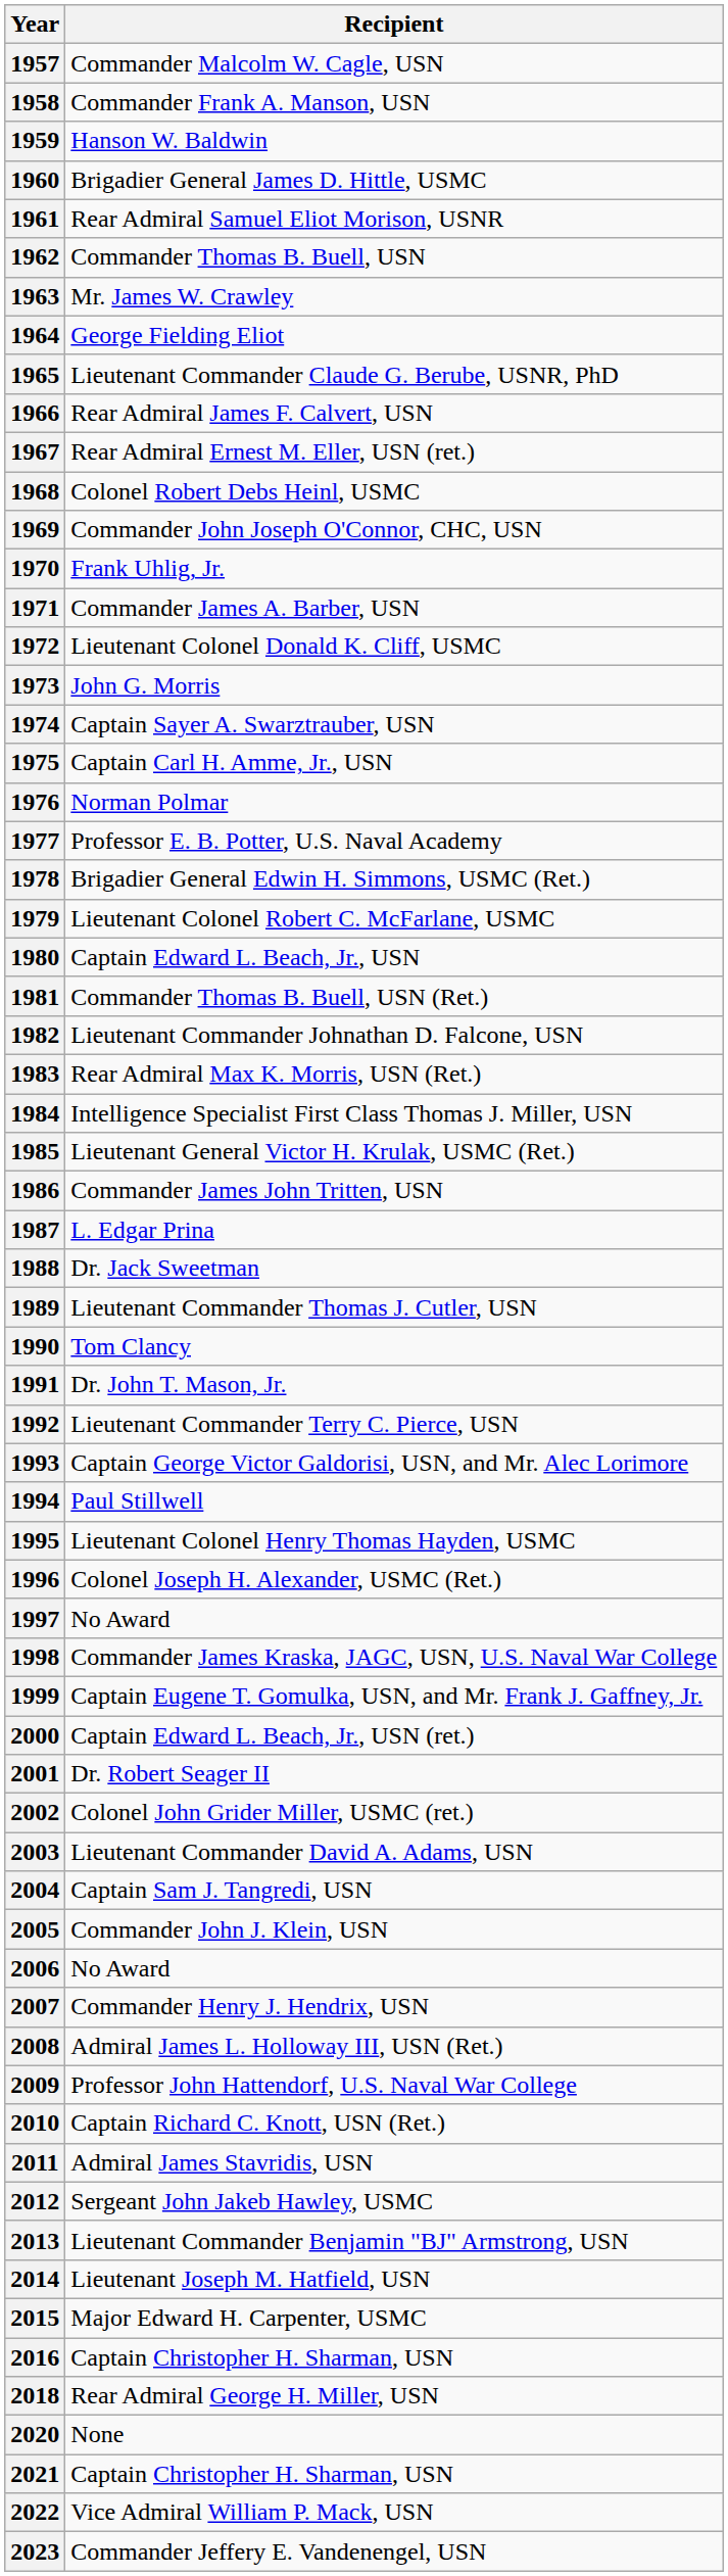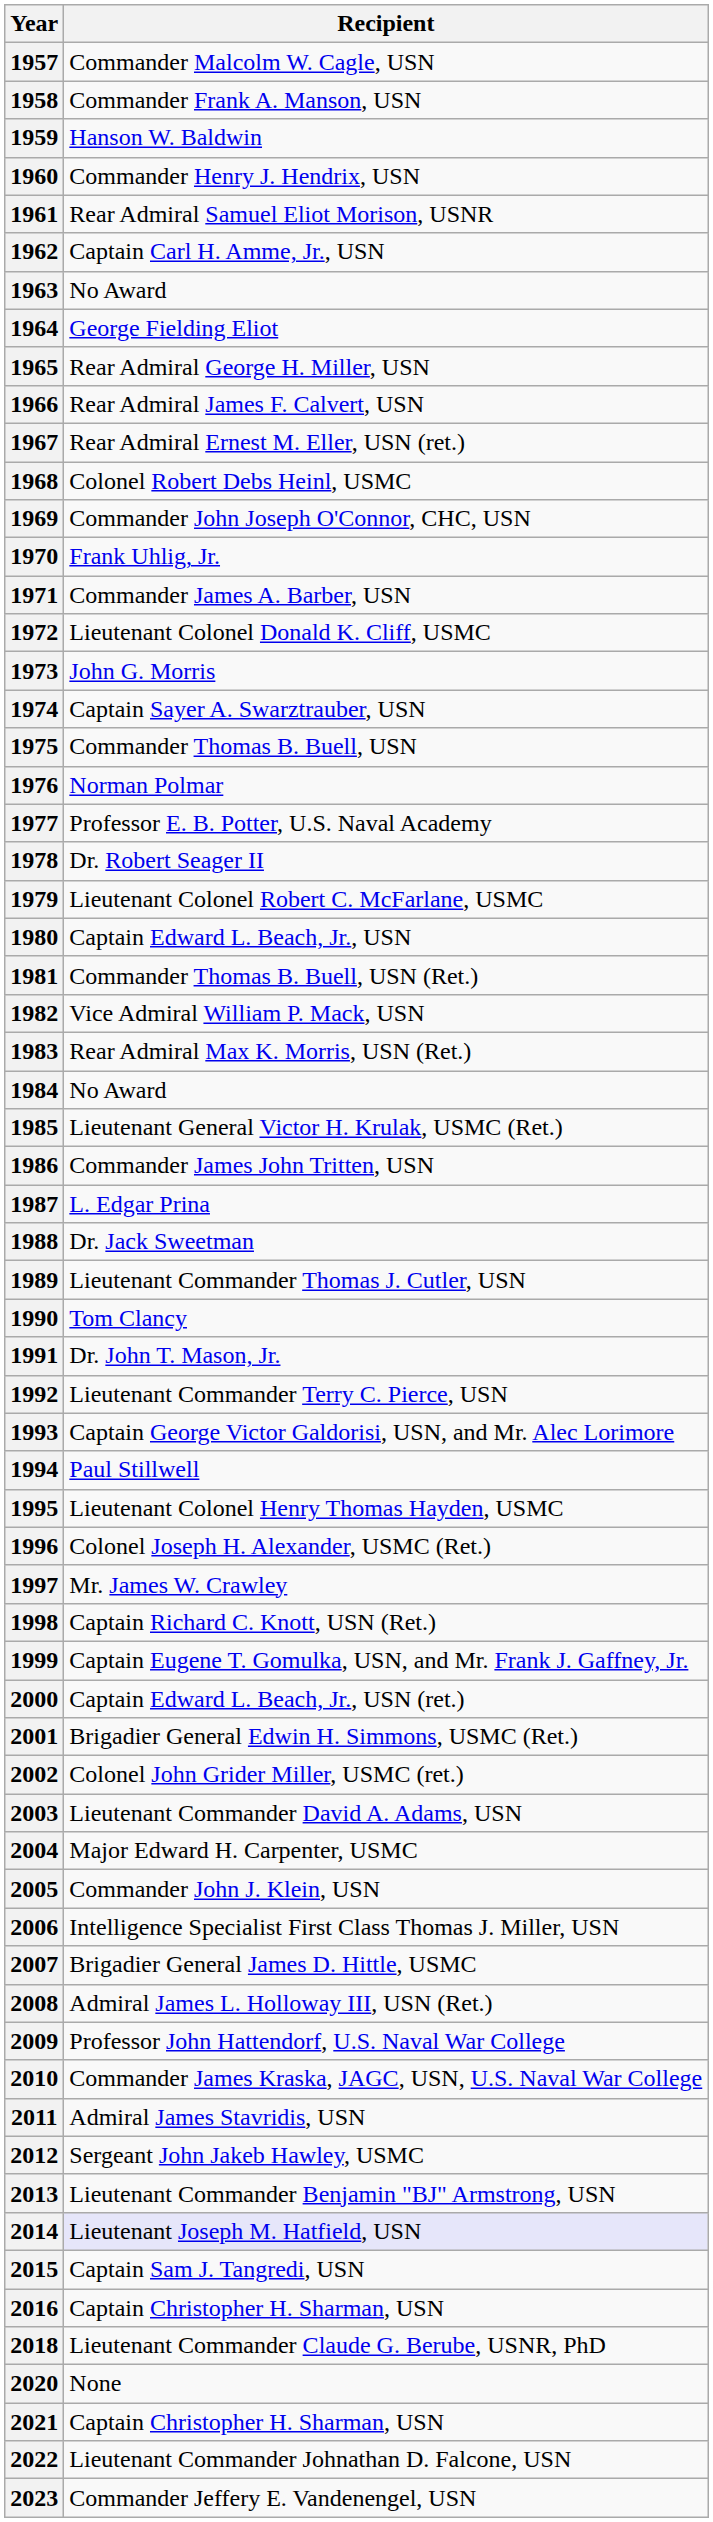 <table class="wikitable" style="margin:1em 0">
 <tr>
 <th>Year</th>
 <th>Recipient</th>
 </tr>
 <tr>
 <th>1957</th>
 <td>Commander <a href='#'>Malcolm W. Cagle</a>, USN</td>
 </tr>
 <tr>
 <th>1958</th>
 <td>Commander <a href='#'>Frank A. Manson</a>, USN</td>
 </tr>
 <tr>
 <th>1959</th>
 <td><a href='#'>Hanson W. Baldwin</a></td>
 </tr>
 <tr>
 <th>1960</th>
-<td>Brigadier General <a href='#'>James D. Hittle</a>, USMC</td>
+<td>Commander <a href='#'>Henry J. Hendrix</a>, USN</td>
 </tr>
 <tr>
 <th>1961</th>
 <td>Rear Admiral <a href='#'>Samuel Eliot Morison</a>, USNR</td>
 </tr>
 <tr>
 <th>1962</th>
-<td>Commander <a href='#'>Thomas B. Buell</a>, USN</td>
+<td>Captain <a href='#'>Carl H. Amme, Jr.</a>, USN</td>
 </tr>
 <tr>
 <th>1963</th>
-<td>Mr. <a href='#'>James W. Crawley</a></td>
+<td>No Award</td>
 </tr>
 <tr>
 <th>1964</th>
 <td><a href='#'>George Fielding Eliot</a></td>
 </tr>
 <tr>
 <th>1965</th>
-<td>Lieutenant Commander <a href='#'>Claude G. Berube</a>, USNR, PhD</td>
+<td>Rear Admiral <a href='#'>George H. Miller</a>, USN</td>
 </tr>
 <tr>
 <th>1966</th>
 <td>Rear Admiral <a href='#'>James F. Calvert</a>, USN</td>
 </tr>
 <tr>
 <th>1967</th>
 <td>Rear Admiral <a href='#'>Ernest M. Eller</a>, USN (ret.)</td>
 </tr>
 <tr>
 <th>1968</th>
 <td>Colonel <a href='#'>Robert Debs Heinl</a>, USMC</td>
 </tr>
 <tr>
 <th>1969</th>
 <td>Commander <a href='#'>John Joseph O'Connor</a>, CHC, USN</td>
 </tr>
 <tr>
 <th>1970</th>
 <td><a href='#'>Frank Uhlig, Jr.</a></td>
 </tr>
 <tr>
 <th>1971</th>
 <td>Commander <a href='#'>James A. Barber</a>, USN</td>
 </tr>
 <tr>
 <th>1972</th>
 <td>Lieutenant Colonel <a href='#'>Donald K. Cliff</a>, USMC</td>
 </tr>
 <tr>
 <th>1973</th>
 <td><a href='#'>John G. Morris</a></td>
 </tr>
 <tr>
 <th>1974</th>
 <td>Captain <a href='#'>Sayer A. Swarztrauber</a>, USN</td>
 </tr>
 <tr>
 <th>1975</th>
-<td>Captain <a href='#'>Carl H. Amme, Jr.</a>, USN</td>
+<td>Commander <a href='#'>Thomas B. Buell</a>, USN</td>
 </tr>
 <tr>
 <th>1976</th>
 <td><a href='#'>Norman Polmar</a></td>
 </tr>
 <tr>
 <th>1977</th>
 <td>Professor <a href='#'>E. B. Potter</a>, U.S. Naval Academy</td>
 </tr>
 <tr>
 <th>1978</th>
-<td>Brigadier General <a href='#'>Edwin H. Simmons</a>, USMC (Ret.)</td>
+<td>Dr. <a href='#'>Robert Seager II</a></td>
 </tr>
 <tr>
 <th>1979</th>
 <td>Lieutenant Colonel <a href='#'>Robert C. McFarlane</a>, USMC</td>
 </tr>
 <tr>
 <th>1980</th>
 <td>Captain <a href='#'>Edward L. Beach, Jr.</a>, USN</td>
 </tr>
 <tr>
 <th>1981</th>
 <td>Commander <a href='#'>Thomas B. Buell</a>, USN (Ret.)</td>
 </tr>
 <tr>
 <th>1982</th>
-<td>Lieutenant Commander Johnathan D. Falcone, USN</td>
+<td>Vice Admiral <a href='#'>William P. Mack</a>, USN</td>
 </tr>
 <tr>
 <th>1983</th>
 <td>Rear Admiral <a href='#'>Max K. Morris</a>, USN (Ret.)</td>
 </tr>
 <tr>
 <th>1984</th>
-<td>Intelligence Specialist First Class Thomas J. Miller, USN</td>
+<td>No Award</td>
 </tr>
 <tr>
 <th>1985</th>
 <td>Lieutenant General <a href='#'>Victor H. Krulak</a>, USMC (Ret.)</td>
 </tr>
 <tr>
 <th>1986</th>
 <td>Commander <a href='#'>James John Tritten</a>, USN</td>
 </tr>
 <tr>
 <th>1987</th>
 <td><a href='#'>L. Edgar Prina</a></td>
 </tr>
 <tr>
 <th>1988</th>
 <td>Dr. <a href='#'>Jack Sweetman</a></td>
 </tr>
 <tr>
 <th>1989</th>
 <td>Lieutenant Commander <a href='#'>Thomas J. Cutler</a>, USN</td>
 </tr>
 <tr>
 <th>1990</th>
 <td><a href='#'>Tom Clancy</a></td>
 </tr>
 <tr>
 <th>1991</th>
 <td>Dr. <a href='#'>John T. Mason, Jr.</a></td>
 </tr>
 <tr>
 <th>1992</th>
 <td>Lieutenant Commander <a href='#'>Terry C. Pierce</a>, USN</td>
 </tr>
 <tr>
 <th>1993</th>
 <td>Captain <a href='#'>George Victor Galdorisi</a>, USN, and Mr. <a href='#'>Alec Lorimore</a></td>
 </tr>
 <tr>
 <th>1994</th>
 <td><a href='#'>Paul Stillwell</a></td>
 </tr>
 <tr>
 <th>1995</th>
 <td>Lieutenant Colonel <a href='#'>Henry Thomas Hayden</a>, USMC</td>
 </tr>
 <tr>
 <th>1996</th>
 <td>Colonel <a href='#'>Joseph H. Alexander</a>, USMC (Ret.)</td>
 </tr>
 <tr>
 <th>1997</th>
-<td>No Award</td>
+<td>Mr. <a href='#'>James W. Crawley</a></td>
 </tr>
 <tr>
 <th>1998</th>
-<td>Commander <a href='#'>James Kraska</a>, <a href='#'>JAGC</a>, USN, <a href='#'>U.S. Naval War College</a></td>
+<td>Captain <a href='#'>Richard C. Knott</a>, USN (Ret.)</td>
 </tr>
 <tr>
 <th>1999</th>
 <td>Captain <a href='#'>Eugene T. Gomulka</a>, USN, and Mr. <a href='#'>Frank J. Gaffney, Jr.</a></td>
 </tr>
 <tr>
 <th>2000</th>
 <td>Captain <a href='#'>Edward L. Beach, Jr.</a>, USN (ret.)</td>
 </tr>
 <tr>
 <th>2001</th>
-<td>Dr. <a href='#'>Robert Seager II</a></td>
+<td>Brigadier General <a href='#'>Edwin H. Simmons</a>, USMC (Ret.)</td>
 </tr>
 <tr>
 <th>2002</th>
 <td>Colonel <a href='#'>John Grider Miller</a>, USMC (ret.)</td>
 </tr>
 <tr>
 <th>2003</th>
 <td>Lieutenant Commander <a href='#'>David A. Adams</a>, USN</td>
 </tr>
 <tr>
 <th>2004</th>
-<td>Captain <a href='#'>Sam J. Tangredi</a>, USN</td>
+<td>Major Edward H. Carpenter, USMC</td>
 </tr>
 <tr>
 <th>2005</th>
 <td>Commander <a href='#'>John J. Klein</a>, USN</td>
 </tr>
 <tr>
 <th>2006</th>
-<td>No Award</td>
+<td>Intelligence Specialist First Class Thomas J. Miller, USN</td>
 </tr>
 <tr>
 <th>2007</th>
-<td>Commander <a href='#'>Henry J. Hendrix</a>, USN</td>
+<td>Brigadier General <a href='#'>James D. Hittle</a>, USMC</td>
 </tr>
 <tr>
 <th>2008</th>
 <td>Admiral <a href='#'>James L. Holloway III</a>, USN (Ret.)</td>
 </tr>
 <tr>
 <th>2009</th>
 <td>Professor <a href='#'>John Hattendorf</a>, <a href='#'>U.S. Naval War College</a></td>
 </tr>
 <tr>
 <th>2010</th>
-<td>Captain <a href='#'>Richard C. Knott</a>, USN (Ret.)</td>
+<td>Commander <a href='#'>James Kraska</a>, <a href='#'>JAGC</a>, USN, <a href='#'>U.S. Naval War College</a></td>
 </tr>
 <tr>
 <th>2011</th>
 <td>Admiral <a href='#'>James Stavridis</a>, USN</td>
 </tr>
 <tr>
 <th>2012</th>
 <td>Sergeant <a href='#'>John Jakeb Hawley</a>, USMC</td>
 </tr>
 <tr>
 <th>2013</th>
 <td>Lieutenant Commander <a href='#'>Benjamin "BJ" Armstrong</a>, USN</td>
 </tr>
 <tr>
 <th>2014</th>
-<td>Lieutenant <a href='#'>Joseph M. Hatfield</a>, USN</td>
+<td style="background: lavender;">Lieutenant <a href='#'>Joseph M. Hatfield</a>, USN</td>
 </tr>
 <tr>
 <th>2015</th>
-<td>Major Edward H. Carpenter, USMC</td>
+<td>Captain <a href='#'>Sam J. Tangredi</a>, USN</td>
 </tr>
 <tr>
 <th>2016</th>
 <td>Captain <a href='#'>Christopher H. Sharman</a>, USN</td>
 </tr>
 <tr>
 <th>2018</th>
-<td>Rear Admiral <a href='#'>George H. Miller</a>, USN</td>
+<td>Lieutenant Commander <a href='#'>Claude G. Berube</a>, USNR, PhD</td>
 </tr>
 <tr>
 <th>2020</th>
 <td>None</td>
 </tr>
 <tr>
 <th>2021</th>
 <td>Captain <a href='#'>Christopher H. Sharman</a>, USN</td>
 </tr>
 <tr>
 <th>2022</th>
-<td>Vice Admiral <a href='#'>William P. Mack</a>, USN</td>
+<td>Lieutenant Commander Johnathan D. Falcone, USN</td>
 </tr>
 <tr>
 <th>2023</th>
 <td>Commander Jeffery E. Vandenengel, USN</td>
 </tr>
 </table>
